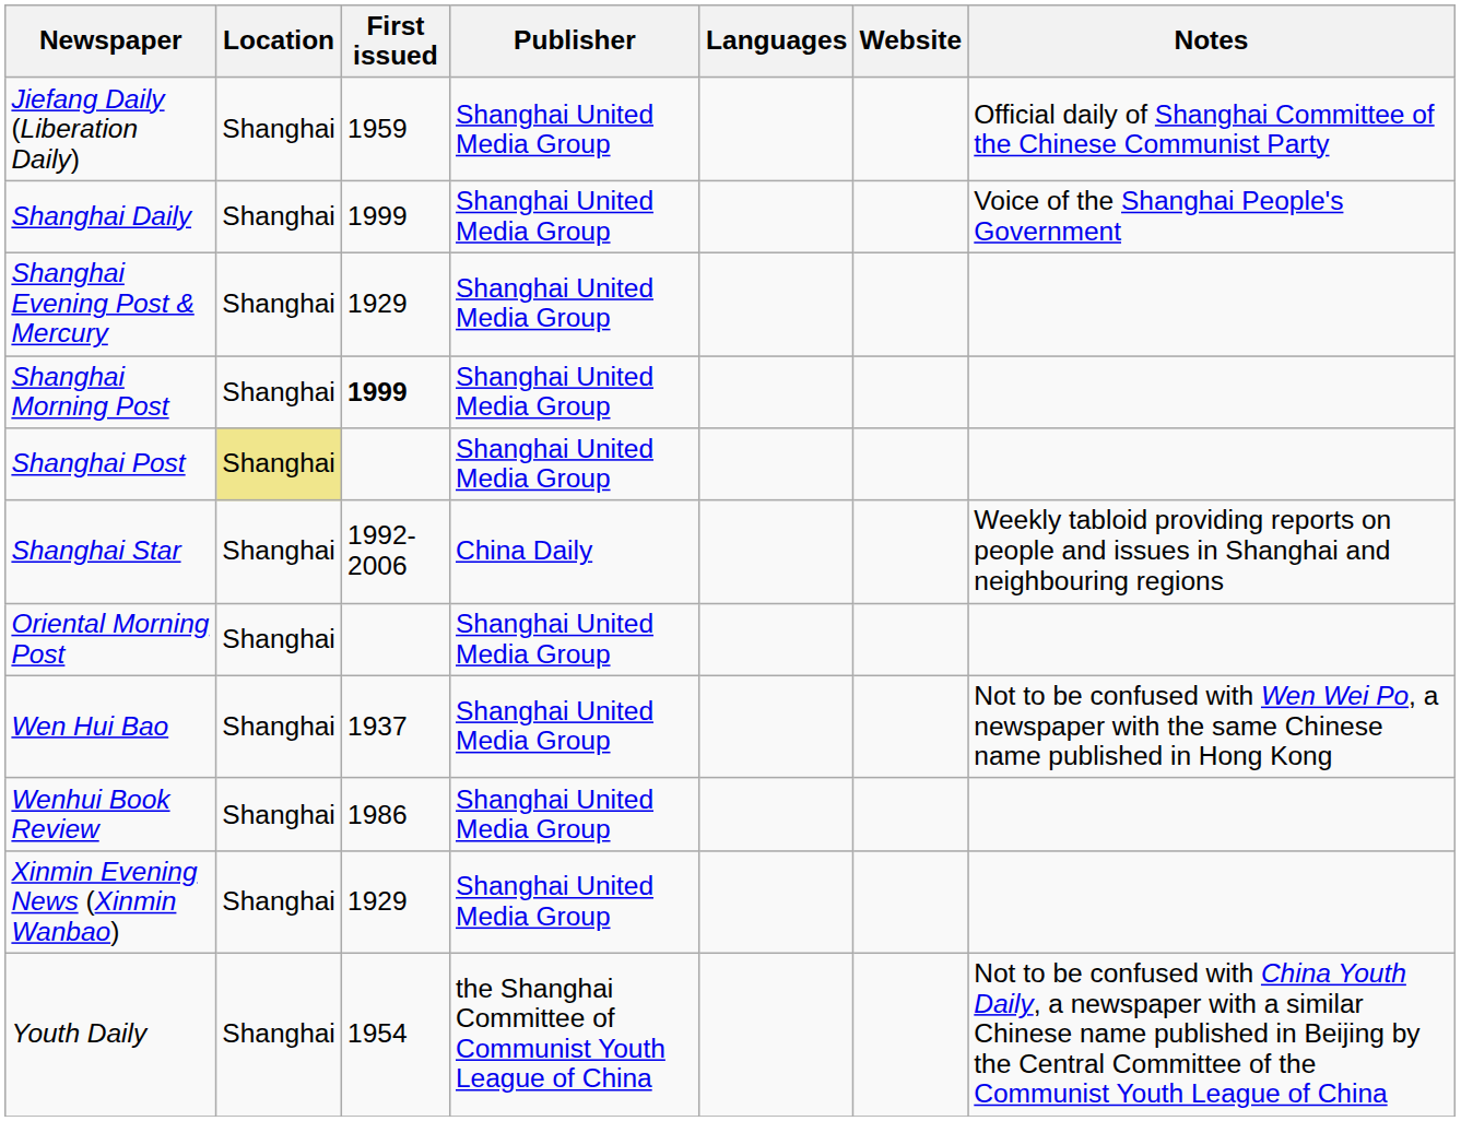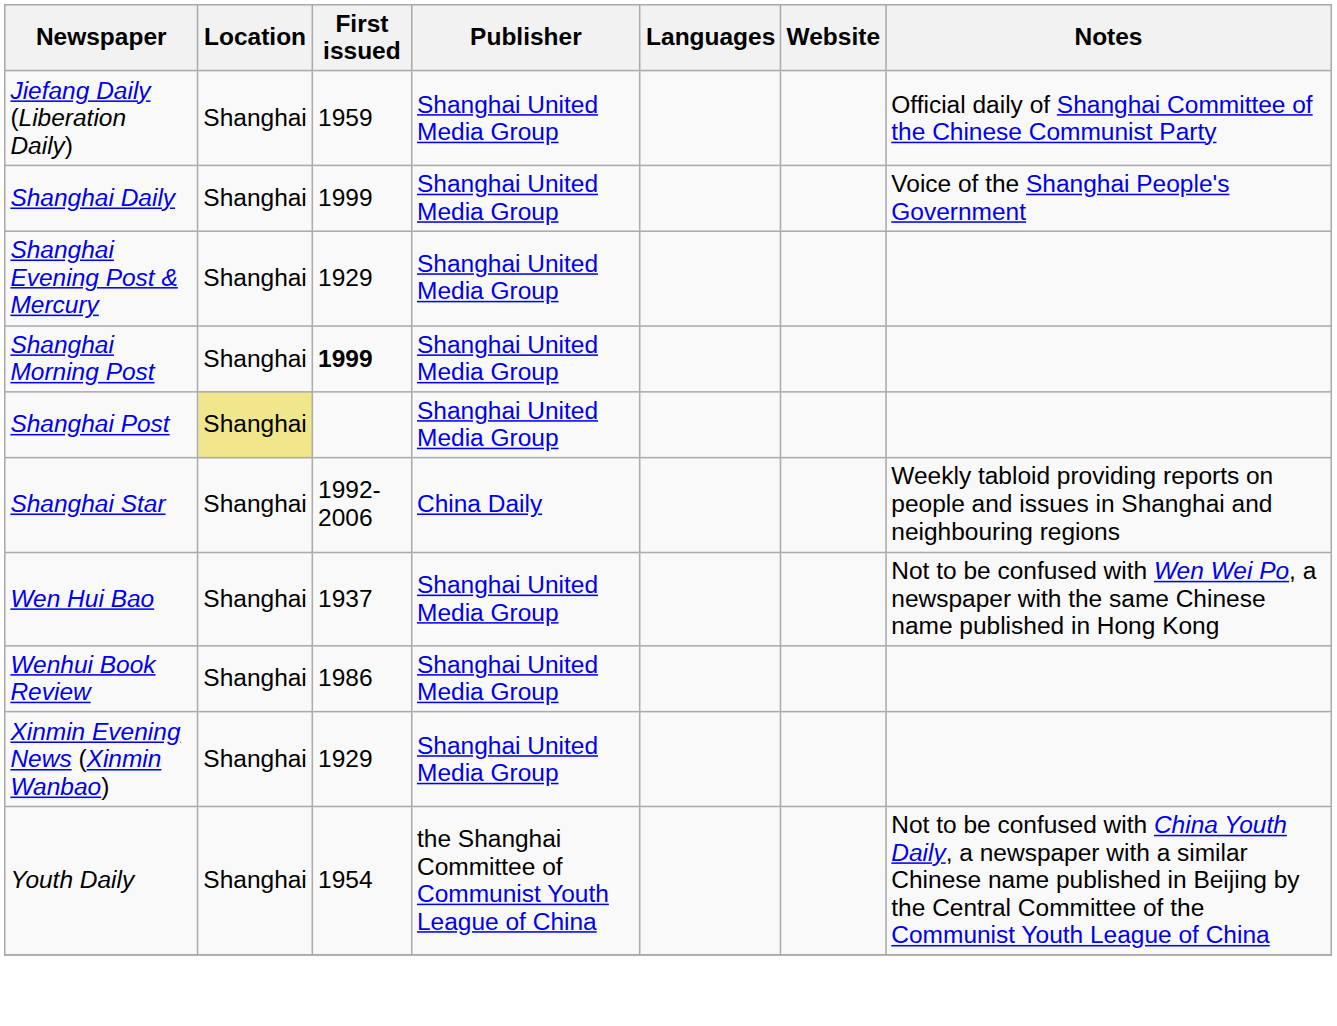 <table class="wikitable sortable">
 <tr>
 <th>Newspaper</th>
 <th>Location</th>
 <th>First issued</th>
 <th>Publisher</th>
 <th>Languages</th>
 <th>Website</th>
 <th>Notes</th>
 </tr>
 <tr>
 <td><em><a href='#'>Jiefang Daily</a></em> (<em>Liberation Daily</em>)</td>
 <td>Shanghai</td>
 <td>1959</td>
 <td><a href='#'>Shanghai United Media Group</a></td>
 <td></td>
 <td></td>
 <td>Official daily of <a href='#'>Shanghai Committee of the Chinese Communist Party</a></td>
 </tr>
 <tr>
 <td><em><a href='#'>Shanghai Daily</a></em></td>
 <td>Shanghai</td>
 <td>1999</td>
 <td><a href='#'>Shanghai United Media Group</a></td>
 <td></td>
 <td></td>
 <td>Voice of the <a href='#'>Shanghai People's Government</a></td>
 </tr>
 <tr>
 <td><em><a href='#'>Shanghai Evening Post & Mercury</a></em></td>
 <td>Shanghai</td>
 <td>1929</td>
 <td><a href='#'>Shanghai United Media Group</a></td>
 <td></td>
 <td></td>
 <td></td>
 </tr>
 <tr>
 <td><em><a href='#'>Shanghai Morning Post</a></em></td>
 <td>Shanghai</td>
 <td><strong>1999</strong></td>
 <td><a href='#'>Shanghai United Media Group</a></td>
 <td></td>
 <td></td>
 <td></td>
 </tr>
 <tr>
 <td><em><a href='#'>Shanghai Post</a></em></td>
 <td style="background: khaki;">Shanghai</td>
 <td></td>
 <td><a href='#'>Shanghai United Media Group</a></td>
 <td></td>
 <td></td>
 <td></td>
 </tr>
 <tr>
 <td><em><a href='#'>Shanghai Star</a></em></td>
 <td>Shanghai</td>
 <td>1992-2006</td>
 <td><a href='#'>China Daily</a></td>
 <td></td>
 <td></td>
 <td>Weekly tabloid providing reports on people and issues in Shanghai and neighbouring regions</td>
 </tr>
 <tr>
-<td><em><a href='#'>Oriental Morning Post</a></em></td>
-<td>Shanghai</td>
-<td></td>
-<td><a href='#'>Shanghai United Media Group</a></td>
-<td></td>
-<td></td>
-<td></td>
-</tr>
-<tr>
 <td><em><a href='#'>Wen Hui Bao</a></em></td>
 <td>Shanghai</td>
 <td>1937</td>
 <td><a href='#'>Shanghai United Media Group</a></td>
 <td></td>
 <td></td>
 <td>Not to be confused with <em><a href='#'>Wen Wei Po</a></em>, a newspaper with the same Chinese name published in Hong Kong</td>
 </tr>
 <tr>
 <td><em><a href='#'>Wenhui Book Review</a></em></td>
 <td>Shanghai</td>
 <td>1986</td>
 <td><a href='#'>Shanghai United Media Group</a></td>
 <td></td>
 <td></td>
 <td></td>
 </tr>
 <tr>
 <td><em><a href='#'>Xinmin Evening News</a></em> (<em><a href='#'>Xinmin Wanbao</a></em>)</td>
 <td>Shanghai</td>
 <td>1929</td>
 <td><a href='#'>Shanghai United Media Group</a></td>
 <td></td>
 <td></td>
 <td></td>
 </tr>
 <tr>
 <td><em>Youth Daily</em></td>
 <td>Shanghai</td>
 <td>1954</td>
 <td>the Shanghai Committee of <a href='#'>Communist Youth League of China</a></td>
 <td></td>
 <td></td>
 <td>Not to be confused with <em><a href='#'>China Youth Daily</a></em>, a newspaper with a similar Chinese name published in Beijing by the Central Committee of the <a href='#'>Communist Youth League of China</a></td>
 </tr>
 <tr>
 </tr>
 </table>
